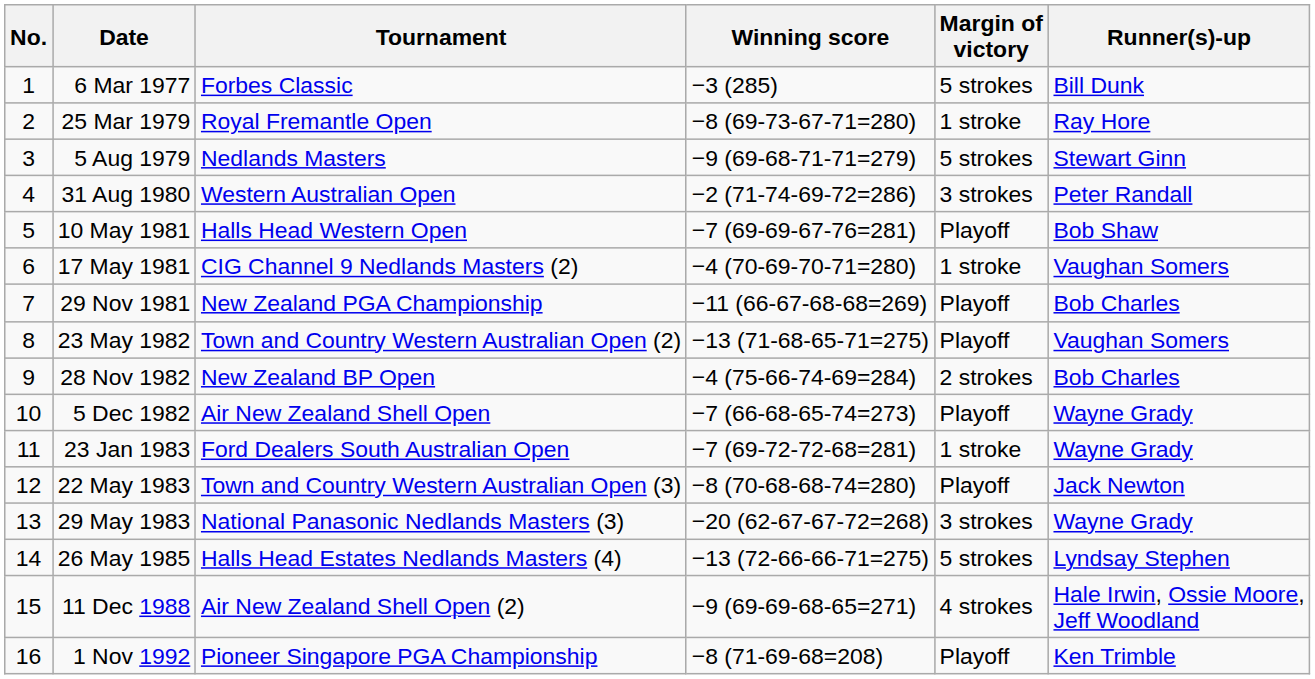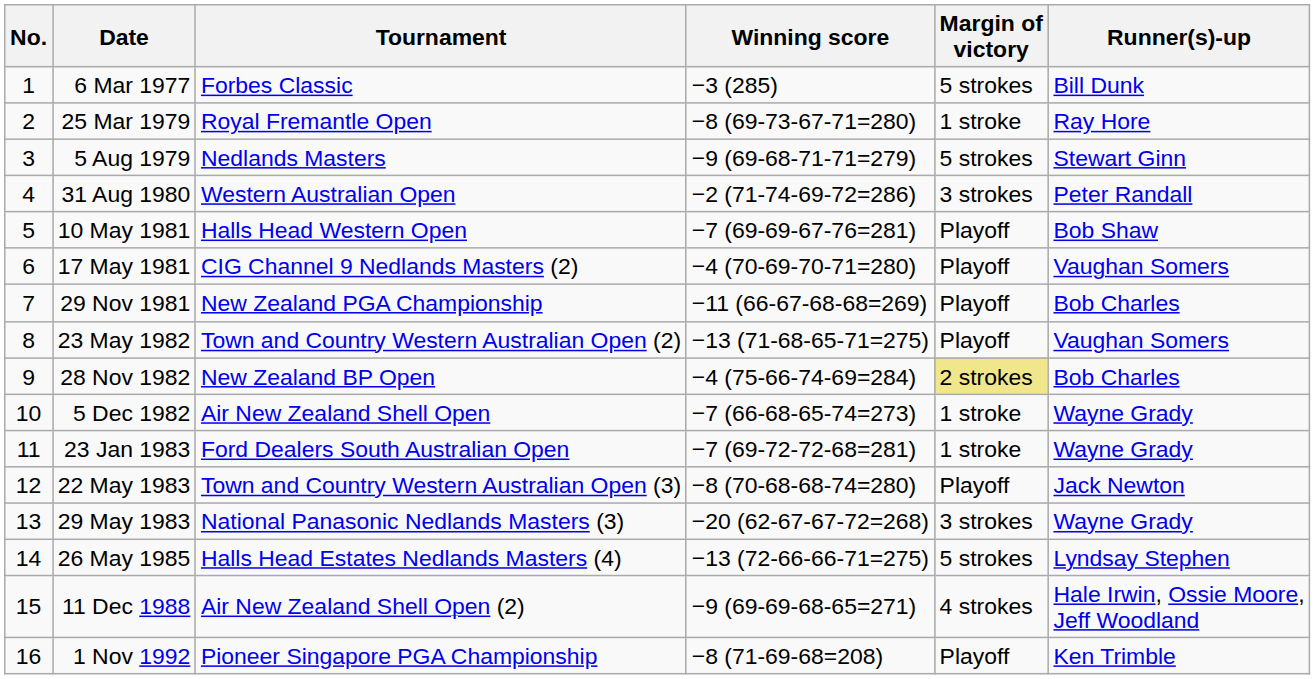 <table class="wikitable" style="font-size:95%;">
 <tr>
 <th>No.</th>
 <th>Date</th>
 <th>Tournament</th>
 <th>Winning score</th>
 <th>Margin of<br>victory</th>
 <th>Runner(s)-up</th>
 </tr>
 <tr>
 <td align=center>1</td>
 <td align=right>6 Mar 1977</td>
 <td><a href='#'>Forbes Classic</a></td>
 <td>−3 (285)</td>
 <td>5 strokes</td>
 <td> <a href='#'>Bill Dunk</a></td>
 </tr>
 <tr>
 <td align=center>2</td>
 <td align=right>25 Mar 1979</td>
 <td><a href='#'>Royal Fremantle Open</a></td>
 <td>−8 (69-73-67-71=280)</td>
 <td>1 stroke</td>
 <td> <a href='#'>Ray Hore</a></td>
 </tr>
 <tr>
 <td align=center>3</td>
 <td align=right>5 Aug 1979</td>
 <td><a href='#'>Nedlands Masters</a></td>
 <td>−9 (69-68-71-71=279)</td>
 <td>5 strokes</td>
 <td> <a href='#'>Stewart Ginn</a></td>
 </tr>
 <tr>
 <td align=center>4</td>
 <td align=right>31 Aug 1980</td>
 <td><a href='#'>Western Australian Open</a></td>
 <td>−2 (71-74-69-72=286)</td>
 <td>3 strokes</td>
 <td> <a href='#'>Peter Randall</a></td>
 </tr>
 <tr>
 <td align=center>5</td>
 <td align=right>10 May 1981</td>
 <td><a href='#'>Halls Head Western Open</a></td>
 <td>−7 (69-69-67-76=281)</td>
 <td>Playoff</td>
 <td> <a href='#'>Bob Shaw</a></td>
 </tr>
 <tr>
 <td align=center>6</td>
 <td align=right>17 May 1981</td>
 <td><a href='#'>CIG Channel 9 Nedlands Masters</a> (2)</td>
 <td>−4 (70-69-70-71=280)</td>
-<td>1 stroke</td>
+<td>Playoff</td>
 <td> <a href='#'>Vaughan Somers</a></td>
 </tr>
 <tr>
 <td align=center>7</td>
 <td align=right>29 Nov 1981</td>
 <td><a href='#'>New Zealand PGA Championship</a></td>
 <td>−11 (66-67-68-68=269)</td>
 <td>Playoff</td>
 <td> <a href='#'>Bob Charles</a></td>
 </tr>
 <tr>
 <td align=center>8</td>
 <td align=right>23 May 1982</td>
 <td><a href='#'>Town and Country Western Australian Open</a> (2)</td>
 <td>−13 (71-68-65-71=275)</td>
 <td>Playoff</td>
 <td> <a href='#'>Vaughan Somers</a></td>
 </tr>
 <tr>
 <td align=center>9</td>
 <td align=right>28 Nov 1982</td>
 <td><a href='#'>New Zealand BP Open</a></td>
 <td>−4 (75-66-74-69=284)</td>
-<td>2 strokes</td>
+<td style="background: khaki;">2 strokes</td>
 <td> <a href='#'>Bob Charles</a></td>
 </tr>
 <tr>
 <td align=center>10</td>
 <td align=right>5 Dec 1982</td>
 <td><a href='#'>Air New Zealand Shell Open</a></td>
 <td>−7 (66-68-65-74=273)</td>
-<td>Playoff</td>
+<td>1 stroke</td>
 <td> <a href='#'>Wayne Grady</a></td>
 </tr>
 <tr>
 <td align=center>11</td>
 <td align=right>23 Jan 1983</td>
 <td><a href='#'>Ford Dealers South Australian Open</a></td>
 <td>−7 (69-72-72-68=281)</td>
 <td>1 stroke</td>
 <td> <a href='#'>Wayne Grady</a></td>
 </tr>
 <tr>
 <td align=center>12</td>
 <td align=right>22 May 1983</td>
 <td><a href='#'>Town and Country Western Australian Open</a> (3)</td>
 <td>−8 (70-68-68-74=280)</td>
 <td>Playoff</td>
 <td> <a href='#'>Jack Newton</a></td>
 </tr>
 <tr>
 <td align=center>13</td>
 <td align=right>29 May 1983</td>
 <td><a href='#'>National Panasonic Nedlands Masters</a> (3)</td>
 <td>−20 (62-67-67-72=268)</td>
 <td>3 strokes</td>
 <td> <a href='#'>Wayne Grady</a></td>
 </tr>
 <tr>
 <td align=center>14</td>
 <td align=right>26 May 1985</td>
 <td><a href='#'>Halls Head Estates Nedlands Masters</a> (4)</td>
 <td>−13 (72-66-66-71=275)</td>
 <td>5 strokes</td>
 <td> <a href='#'>Lyndsay Stephen</a></td>
 </tr>
 <tr>
 <td align=center>15</td>
 <td align=right>11 Dec <a href='#'>1988</a></td>
 <td><a href='#'>Air New Zealand Shell Open</a> (2)</td>
 <td>−9 (69-69-68-65=271)</td>
 <td>4 strokes</td>
 <td> <a href='#'>Hale Irwin</a>,  <a href='#'>Ossie Moore</a>,<br> <a href='#'>Jeff Woodland</a></td>
 </tr>
 <tr>
 <td align=center>16</td>
 <td align=right>1 Nov <a href='#'>1992</a></td>
 <td><a href='#'>Pioneer Singapore PGA Championship</a></td>
 <td>−8 (71-69-68=208)</td>
 <td>Playoff</td>
 <td> <a href='#'>Ken Trimble</a></td>
 </tr>
 </table>
